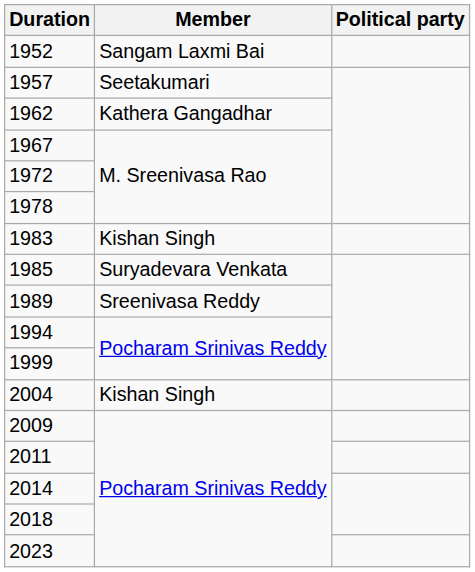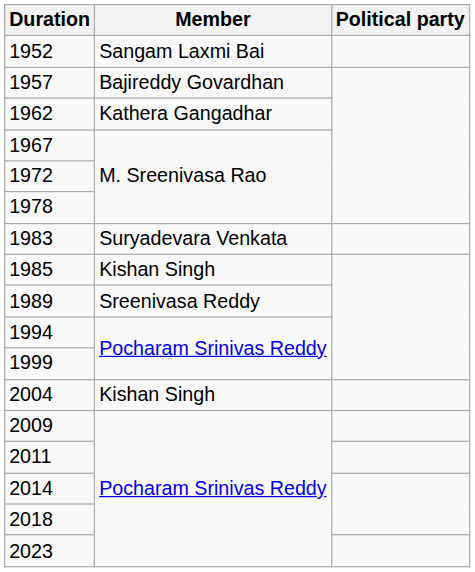 <table class="wikitable">
 <tr>
 <th>Duration</th>
 <th>Member</th>
 <th colspan="2">Political party</th>
 </tr>
 <tr>
 <td>1952</td>
 <td>Sangam Laxmi Bai</td>
 <td></td>
 </tr>
 <tr>
 <td>1957</td>
-<td>Seetakumari</td>
+<td>Bajireddy Govardhan</td>
 </tr>
 <tr>
 <td>1962</td>
 <td>Kathera Gangadhar</td>
 </tr>
 <tr>
 <td>1967</td>
 <td rowspan="3">M. Sreenivasa Rao</td>
 </tr>
 <tr>
 <td>1972</td>
 </tr>
 <tr>
 <td>1978</td>
 </tr>
 <tr>
 <td>1983</td>
-<td>Kishan Singh</td>
+<td>Suryadevara Venkata</td>
 <td></td>
 </tr>
 <tr>
 <td>1985</td>
-<td>Suryadevara Venkata</td>
+<td>Kishan Singh</td>
 </tr>
 <tr>
 <td>1989</td>
 <td>Sreenivasa Reddy</td>
 </tr>
 <tr>
 <td>1994</td>
 <td rowspan="2"><a href='#'>Pocharam Srinivas Reddy</a></td>
 </tr>
 <tr>
 <td>1999</td>
 </tr>
 <tr>
 <td>2004</td>
 <td>Kishan Singh</td>
 <td></td>
 </tr>
 <tr>
 <td>2009</td>
 <td rowspan="5"><a href='#'>Pocharam Srinivas Reddy</a></td>
 <td></td>
 </tr>
 <tr>
 <td>2011</td>
 <td></td>
 </tr>
 <tr>
 <td>2014</td>
 </tr>
 <tr>
 <td>2018</td>
 </tr>
 <tr>
 <td>2023</td>
 <td></td>
 </tr>
 </table>
